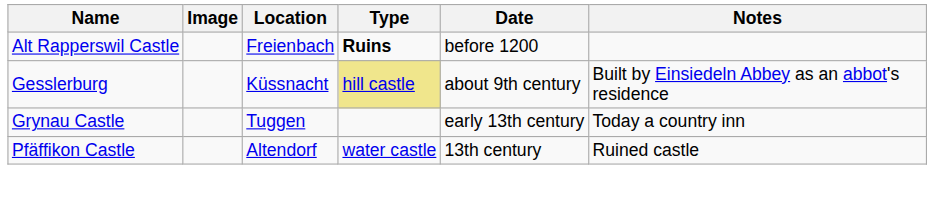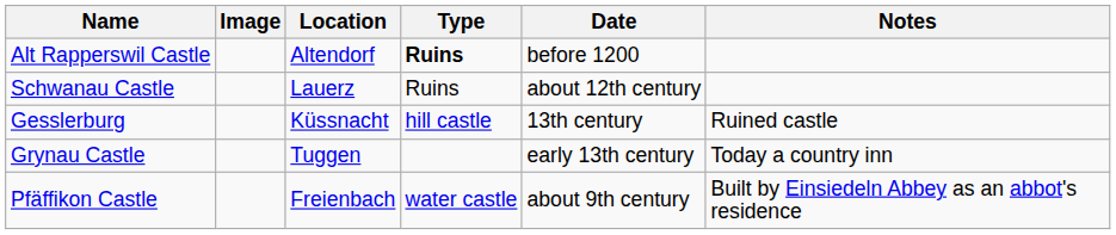 <table class="wikitable sortable" style="text-align:left; margin-left: auto; margin-right: auto; border: none; width:500">
 <tr>
 <th>Name</th>
 <th class="unsortable">Image</th>
 <th>Location</th>
 <th>Type</th>
 <th>Date</th>
 <th class="unsortable" style="width: 300px;">Notes</th>
 </tr>
 <tr>
 <td><a href='#'>Alt Rapperswil Castle</a></td>
 <td></td>
-<td><a href='#'>Freienbach</a><br></td>
+<td><a href='#'>Altendorf</a><br></td>
 <td><strong>Ruins</strong></td>
 <td data-sort-value= 1200>before 1200</td>
+<td></td>
+</tr>
+<tr>
+<td><a href='#'>Schwanau Castle</a></td>
+<td></td>
+<td><a href='#'>Lauerz</a><br></td>
+<td>Ruins</td>
+<td data-sort-value=1150>about 12th century</td>
 <td></td>
 </tr>
 <tr>
 <td><a href='#'>Gesslerburg</a></td>
 <td></td>
 <td><a href='#'>Küssnacht</a><br></td>
-<td style="background: khaki;"><a href='#'>hill castle</a></td>
-<td data-sort-value=850>about 9th century</td>
-<td>Built by <a href='#'>Einsiedeln Abbey</a> as an <a href='#'>abbot</a>'s residence</td>
+<td><a href='#'>hill castle</a></td>
+<td data-sort-value=1250>13th century</td>
+<td>Ruined castle</td>
 </tr>
 <tr>
 <td><a href='#'>Grynau Castle</a></td>
 <td></td>
 <td><a href='#'>Tuggen</a><br></td>
 <td></td>
 <td data-sort-value=1250>early 13th century</td>
 <td>Today a country inn</td>
 </tr>
 <tr>
 <td><a href='#'>Pfäffikon Castle</a></td>
 <td></td>
-<td><a href='#'>Altendorf</a><br></td>
+<td><a href='#'>Freienbach</a><br></td>
 <td><a href='#'>water castle</a></td>
-<td data-sort-value=1250>13th century</td>
-<td>Ruined castle</td>
+<td data-sort-value=850>about 9th century</td>
+<td>Built by <a href='#'>Einsiedeln Abbey</a> as an <a href='#'>abbot</a>'s residence</td>
 </tr>
 <tr>
 </tr>
 </table>
